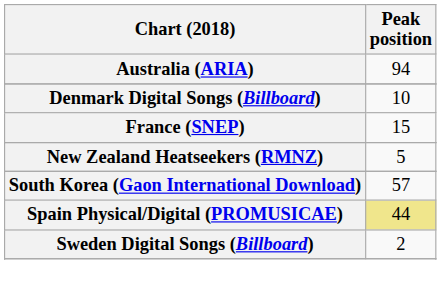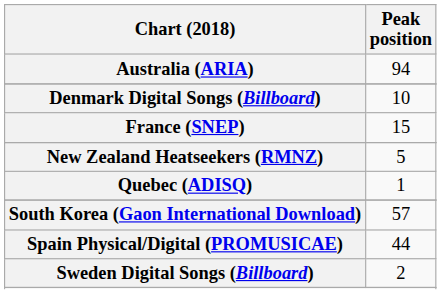 <table class="wikitable sortable plainrowheaders" style="text-align:center">
 <tr>
 <th scope="col">Chart (2018)</th>
 <th scope="col">Peak<br>position</th>
 </tr>
 <tr>
 <th scope="row">Australia (<a href='#'>ARIA</a>)</th>
 <td>94</td>
 </tr>
 <tr>
 </tr>
 <tr>
 </tr>
 <tr>
 </tr>
 <tr>
 <th scope="row">Denmark Digital Songs (<em><a href='#'>Billboard</a></em>)</th>
 <td>10</td>
 </tr>
 <tr>
 <th scope="row">France (<a href='#'>SNEP</a>)</th>
 <td>15</td>
 </tr>
 <tr>
 </tr>
 <tr>
 <th scope="row">New Zealand Heatseekers (<a href='#'>RMNZ</a>)</th>
 <td>5</td>
 </tr>
 <tr>
+<th scope="row">Quebec (<a href='#'>ADISQ</a>)</th>
+<td>1</td>
+</tr>
+<tr>
 </tr>
 <tr>
 <th scope="row">South Korea (<a href='#'>Gaon International Download</a>)</th>
 <td>57</td>
 </tr>
 <tr>
 <th scope="row">Spain Physical/Digital (<a href='#'>PROMUSICAE</a>)</th>
-<td style="background: khaki;">44</td>
+<td>44</td>
 </tr>
 <tr>
 <th scope="row">Sweden Digital Songs (<em><a href='#'>Billboard</a></em>)</th>
 <td>2</td>
 </tr>
 <tr>
 </tr>
 <tr>
 </tr>
 <tr>
 </tr>
 <tr>
 </tr>
 <tr>
 </tr>
 <tr>
 </tr>
 <tr>
 </tr>
 </table>
